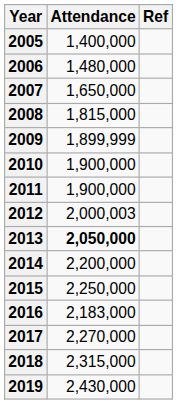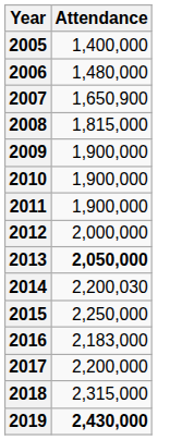 <table class="wikitable floatright" style="font-size:85%;text-align:right;">
 <tr>
 <th>Year</th>
 <th>Attendance</th>
-<th>Ref</th>
 </tr>
 <tr>
 <th>2005</th>
 <td>1,400,000</td>
-<td></td>
 </tr>
 <tr>
 <th>2006</th>
 <td>1,480,000</td>
-<td></td>
 </tr>
 <tr>
 <th>2007</th>
-<td>1,650,000</td>
-<td></td>
+<td>1,650,900</td>
 </tr>
 <tr>
 <th>2008</th>
 <td>1,815,000</td>
-<td></td>
 </tr>
 <tr>
 <th>2009</th>
-<td>1,899,999</td>
-<td></td>
+<td>1,900,000</td>
 </tr>
 <tr>
 <th>2010</th>
 <td>1,900,000</td>
-<td></td>
 </tr>
 <tr>
 <th>2011</th>
 <td>1,900,000</td>
-<td></td>
 </tr>
 <tr>
 <th>2012</th>
-<td>2,000,003</td>
-<td></td>
+<td>2,000,000</td>
 </tr>
 <tr>
 <th>2013</th>
 <td><strong>2,050,000</strong></td>
-<td></td>
 </tr>
 <tr>
 <th>2014</th>
-<td>2,200,000</td>
-<td></td>
+<td>2,200,030</td>
 </tr>
 <tr>
 <th>2015</th>
 <td>2,250,000</td>
-<td></td>
 </tr>
 <tr>
 <th>2016</th>
 <td>2,183,000</td>
-<td></td>
 </tr>
 <tr>
 <th>2017</th>
-<td>2,270,000</td>
-<td></td>
+<td>2,200,000</td>
 </tr>
 <tr>
 <th>2018</th>
 <td>2,315,000</td>
-<td></td>
 </tr>
 <tr>
 <th>2019</th>
-<td>2,430,000</td>
-<td></td>
+<td><strong>2,430,000</strong></td>
 </tr>
 </table>
